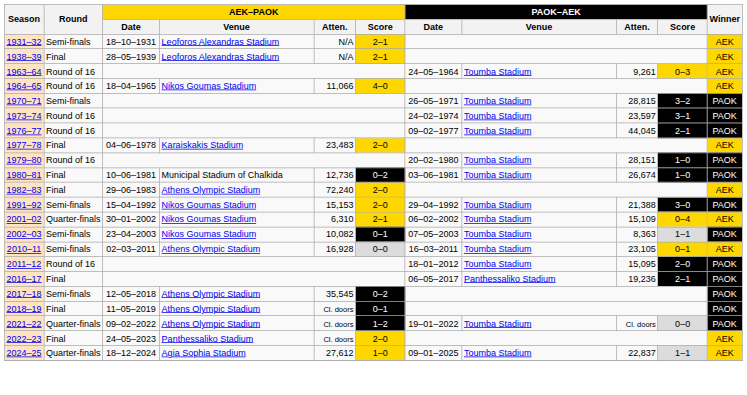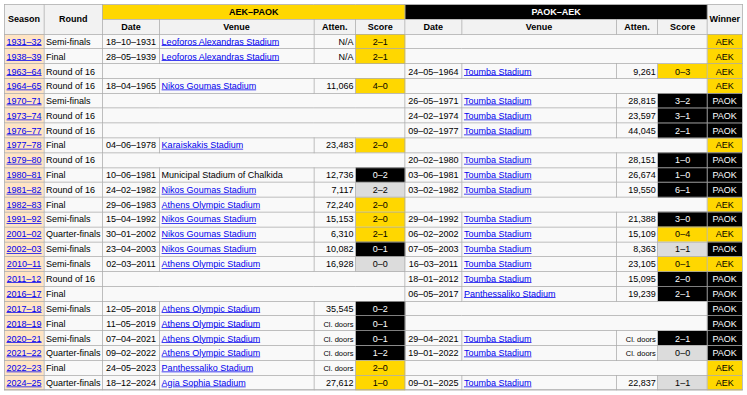 <table class="wikitable" style="text-align: center; font-size: 12px">
 <tr bgcolor=#f5f5f5>
 <th rowspan=2>Season</th>
 <th rowspan=2>Round</th>
 <th colspan=4 style="color:black; background:#FFD700">AEK–PAOK</th>
 <th colspan=4 style="color:white; background:#000000">PAOK–AEK</th>
 <th rowspan=2>Winner</th>
 </tr>
 <tr>
 <th width=70>Date</th>
 <th width=200>Venue</th>
 <th width=50>Atten.</th>
 <th width=60>Score</th>
 <th width=70>Date</th>
 <th width=200>Venue</th>
 <th width=50>Atten.</th>
 <th width=60>Score</th>
 </tr>
 <tr>
 <td bgcolor=#ffe4c4><a href='#'>1931–32</a></td>
 <td align="left">Semi-finals</td>
 <td>18–10–1931</td>
 <td align="left"><a href='#'>Leoforos Alexandras Stadium</a></td>
 <td align="right">N/A</td>
 <td bgcolor=#FFD700>2–1</td>
 <td colspan="4"></td>
 <td rowspan=1 bgcolor=#FFD700 align="center">AEK</td>
 </tr>
 <tr>
 <td bgcolor=#ffe4c4><a href='#'>1938–39</a></td>
 <td align="left">Final</td>
 <td>28–05–1939</td>
 <td align="left"><a href='#'>Leoforos Alexandras Stadium</a></td>
 <td align="right">N/A</td>
 <td bgcolor=#FFD700>2–1</td>
 <td colspan="4"></td>
 <td rowspan=1 bgcolor=#FFD700 align="center">AEK</td>
 </tr>
 <tr>
 <td bgcolor=#ffe4c4><a href='#'>1963–64</a></td>
 <td align="left">Round of 16</td>
 <td colspan="4"></td>
 <td>24–05–1964</td>
 <td align="left"><a href='#'>Toumba Stadium</a></td>
 <td align="right">9,261</td>
 <td bgcolor=#FFD700>0–3 </td>
 <td rowspan=1 bgcolor=#FFD700 align="center">AEK</td>
 </tr>
 <tr>
 <td bgcolor=#ffe4c4><a href='#'>1964–65</a></td>
 <td align="left">Round of 16</td>
 <td>18–04–1965</td>
 <td align="left"><a href='#'>Nikos Goumas Stadium</a></td>
 <td align="right">11,066</td>
 <td bgcolor=#FFD700>4–0</td>
 <td colspan="4"></td>
 <td rowspan=1 bgcolor=#FFD700 align="center">AEK</td>
 </tr>
 <tr>
 <td bgcolor=#ffe4c4><a href='#'>1970–71</a></td>
 <td align="left">Semi-finals</td>
 <td colspan="4"></td>
 <td>26–05–1971</td>
 <td align="left"><a href='#'>Toumba Stadium</a></td>
 <td align="right">28,815</td>
 <td align="center" style="color:white;background:#000000">3–2</td>
 <td align="center" style="color:white;background:#000000">PAOK</td>
 </tr>
 <tr>
 <td bgcolor=#ffe4c4><a href='#'>1973–74</a></td>
 <td align="left">Round of 16</td>
 <td colspan="4"></td>
 <td>24–02–1974</td>
 <td align="left"><a href='#'>Toumba Stadium</a></td>
 <td align="right">23,597</td>
 <td align="center" style="color:white;background:#000000">3–1</td>
 <td align="center" style="color:white;background:#000000">PAOK</td>
 </tr>
 <tr>
 <td bgcolor=#ffe4c4><a href='#'>1976–77</a></td>
 <td align="left">Round of 16</td>
 <td colspan="4"></td>
 <td>09–02–1977</td>
 <td align="left"><a href='#'>Toumba Stadium</a></td>
 <td align="right">44,045</td>
 <td align="center" style="color:white;background:#000000">2–1</td>
 <td align="center" style="color:white;background:#000000">PAOK</td>
 </tr>
 <tr>
 <td bgcolor=#ffe4c4><a href='#'>1977–78</a></td>
 <td align="left">Final</td>
 <td>04–06–1978</td>
 <td align="left"><a href='#'>Karaiskakis Stadium</a></td>
 <td align="right">23,483</td>
 <td bgcolor=#FFD700>2–0</td>
 <td colspan="4"></td>
 <td rowspan=1 bgcolor=#FFD700 align="center">AEK</td>
 </tr>
 <tr>
 <td bgcolor=#ffe4c4><a href='#'>1979–80</a></td>
 <td align="left">Round of 16</td>
 <td colspan="4"></td>
 <td>20–02–1980</td>
 <td align="left"><a href='#'>Toumba Stadium</a></td>
 <td align="right">28,151</td>
 <td align="center" style="color:white;background:#000000">1–0</td>
 <td align="center" style="color:white;background:#000000">PAOK</td>
 </tr>
 <tr>
 <td bgcolor=#ffe4c4><a href='#'>1980–81</a></td>
 <td align="left">Final</td>
 <td>10–06–1981</td>
 <td align="left">Municipal Stadium of Chalkida</td>
 <td align="right">12,736</td>
 <td align="center" style="color:white;background:#000000">0–2</td>
 <td>03–06–1981</td>
 <td align="left"><a href='#'>Toumba Stadium</a></td>
 <td align="right">26,674</td>
 <td align="center" style="color:white;background:#000000">1–0</td>
 <td align="center" style="color:white;background:#000000">PAOK</td>
 </tr>
 <tr>
+<td bgcolor=#ffe4c4><a href='#'>1981–82</a></td>
+<td align="left">Round of 16</td>
+<td>24–02–1982</td>
+<td align="left"><a href='#'>Nikos Goumas Stadium</a></td>
+<td align="right">7,117</td>
+<td align="center" bgcolor=#dcdcdc>2–2</td>
+<td>03–02–1982</td>
+<td align="left"><a href='#'>Toumba Stadium</a></td>
+<td align="right">19,550</td>
+<td align="center" style="color:white;background:#000000">6–1</td>
+<td align="center" style="color:white;background:#000000">PAOK</td>
+</tr>
+<tr>
 <td bgcolor=#ffe4c4><a href='#'>1982–83</a></td>
 <td align="left">Final</td>
 <td>29–06–1983</td>
 <td align="left"><a href='#'>Athens Olympic Stadium</a></td>
 <td align="right">72,240</td>
 <td bgcolor=#FFD700>2–0</td>
 <td colspan="4"></td>
 <td rowspan=1 bgcolor=#FFD700 align="center">AEK</td>
 </tr>
 <tr>
 <td bgcolor=#ffe4c4><a href='#'>1991–92</a></td>
 <td align="left">Semi-finals</td>
 <td>15–04–1992</td>
 <td align="left"><a href='#'>Nikos Goumas Stadium</a></td>
 <td align="right">15,153</td>
 <td bgcolor=#FFD700>2–0</td>
 <td>29–04–1992</td>
 <td align="left"><a href='#'>Toumba Stadium</a></td>
 <td align="right">21,388</td>
 <td align="center" style="color:white;background:#000000">3–0 </td>
 <td align="center" style="color:white;background:#000000">PAOK</td>
 </tr>
 <tr>
 <td bgcolor=#ffe4c4><a href='#'>2001–02</a></td>
 <td align="left">Quarter-finals</td>
 <td>30–01–2002</td>
 <td align="left"><a href='#'>Nikos Goumas Stadium</a></td>
 <td align="right">6,310</td>
 <td bgcolor=#FFD700>2–1</td>
 <td>06–02–2002</td>
 <td align="left"><a href='#'>Toumba Stadium</a></td>
 <td align="right">15,109</td>
 <td bgcolor=#FFD700>0–4</td>
 <td rowspan=1 bgcolor=#FFD700 align="center">AEK</td>
 </tr>
 <tr>
 <td bgcolor=#ffe4c4><a href='#'>2002–03</a></td>
 <td align="left">Semi-finals</td>
 <td>23–04–2003</td>
 <td align="left"><a href='#'>Nikos Goumas Stadium</a></td>
 <td align="right">10,082</td>
 <td align="center" style="color:white;background:#000000">0–1</td>
 <td>07–05–2003</td>
 <td align="left"><a href='#'>Toumba Stadium</a></td>
 <td align="right">8,363</td>
 <td align="center" bgcolor=#dcdcdc>1–1</td>
 <td align="center" style="color:white;background:#000000">PAOK</td>
 </tr>
 <tr>
 <td bgcolor=#ffe4c4><a href='#'>2010–11</a></td>
 <td align="left">Semi-finals</td>
 <td>02–03–2011</td>
 <td align="left"><a href='#'>Athens Olympic Stadium</a></td>
 <td align="right">16,928</td>
 <td align="center" bgcolor=#dcdcdc>0–0</td>
 <td>16–03–2011</td>
 <td align="left"><a href='#'>Toumba Stadium</a></td>
 <td align="right">23,105</td>
 <td bgcolor=#FFD700>0–1</td>
 <td rowspan=1 bgcolor=#FFD700 align="center">AEK</td>
 </tr>
 <tr>
 <td bgcolor=#ffe4c4><a href='#'>2011–12</a></td>
 <td align="left">Round of 16</td>
 <td colspan="4"></td>
 <td>18–01–2012</td>
 <td align="left"><a href='#'>Toumba Stadium</a></td>
 <td align="right">15,095</td>
 <td align="center" style="color:white;background:#000000">2–0</td>
 <td align="center" style="color:white;background:#000000">PAOK</td>
 </tr>
 <tr>
 <td bgcolor=#ffe4c4><a href='#'>2016–17</a></td>
 <td align="left">Final</td>
 <td colspan="4"></td>
 <td>06–05–2017</td>
 <td align="left"><a href='#'>Panthessaliko Stadium</a></td>
-<td align="right">19,236</td>
+<td align="right">19,239</td>
 <td align="center" style="color:white;background:#000000">2–1</td>
 <td align="center" style="color:white;background:#000000">PAOK</td>
 </tr>
 <tr>
 <td bgcolor=#ffe4c4><a href='#'>2017–18</a></td>
 <td align="left">Semi-finals</td>
 <td>12–05–2018</td>
 <td align="left"><a href='#'>Athens Olympic Stadium</a></td>
 <td align="right">35,545</td>
 <td align="center" style="color:white;background:#000000">0–2</td>
 <td colspan="4"></td>
 <td align="center" style="color:white;background:#000000">PAOK</td>
 </tr>
 <tr>
 <td bgcolor=#ffe4c4><a href='#'>2018–19</a></td>
 <td align="left">Final</td>
 <td>11–05–2019</td>
 <td align="left"><a href='#'>Athens Olympic Stadium</a></td>
 <td align="right"><small>Cl. doors</small></td>
 <td align="center" style="color:white;background:#000000">0–1</td>
 <td colspan="4"></td>
+<td align="center" style="color:white;background:#000000">PAOK</td>
+</tr>
+<tr>
+<td bgcolor=#ffe4c4><a href='#'>2020–21</a></td>
+<td align="left">Semi-finals</td>
+<td>07–04–2021</td>
+<td align="left"><a href='#'>Athens Olympic Stadium</a></td>
+<td align="right"><small>Cl. doors</small></td>
+<td align="center" style="color:white;background:#000000">0–1</td>
+<td>29–04–2021</td>
+<td align="left"><a href='#'>Toumba Stadium</a></td>
+<td align="right"><small>Cl. doors</small></td>
+<td align="center" style="color:white;background:#000000">2–1</td>
 <td align="center" style="color:white;background:#000000">PAOK</td>
 </tr>
 <tr>
 <td bgcolor=#ffe4c4><a href='#'>2021–22</a></td>
 <td align="left">Quarter-finals</td>
 <td>09–02–2022</td>
 <td align="left"><a href='#'>Athens Olympic Stadium</a></td>
 <td align="right"><small>Cl. doors</small></td>
 <td align="center" style="color:white;background:#000000">1–2</td>
 <td>19–01–2022</td>
 <td align="left"><a href='#'>Toumba Stadium</a></td>
 <td align="right"><small>Cl. doors</small></td>
 <td align="center"bgcolor=#dcdcdc>0–0</td>
 <td align="center" style="color:white;background:#000000">PAOK</td>
 </tr>
 <tr>
 <td bgcolor=#ffe4c4><a href='#'>2022–23</a></td>
 <td align="left">Final</td>
 <td>24–05–2023</td>
 <td align="left"><a href='#'>Panthessaliko Stadium</a></td>
 <td align="right"><small>Cl. doors</small></td>
 <td align="center"bgcolor=#FFD700>2–0</td>
 <td colspan="4"></td>
 <td rowspan=1 bgcolor=#FFD700 align="center">AEK</td>
 </tr>
 <tr>
 <td bgcolor=#ffe4c4><a href='#'>2024–25</a></td>
 <td align="left">Quarter-finals</td>
 <td>18–12–2024</td>
 <td align="left"><a href='#'>Agia Sophia Stadium</a></td>
 <td align="right">27,612</td>
 <td align="center" bgcolor=#FFD700>1–0</td>
 <td>09–01–2025</td>
 <td align="left"><a href='#'>Toumba Stadium</a></td>
 <td align="right">22,837</td>
 <td align="center"bgcolor=#dcdcdc>1–1 </td>
 <td align="center" bgcolor=#FFD700 align="center">AEK</td>
 </tr>
 <tr>
 </tr>
 </table>
